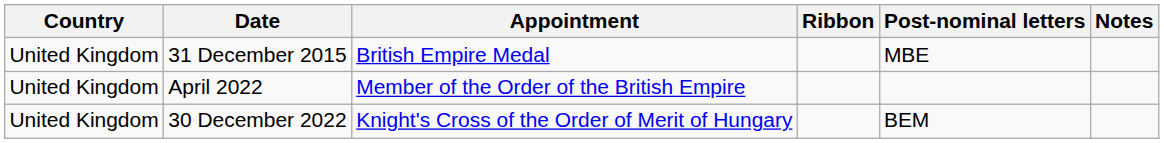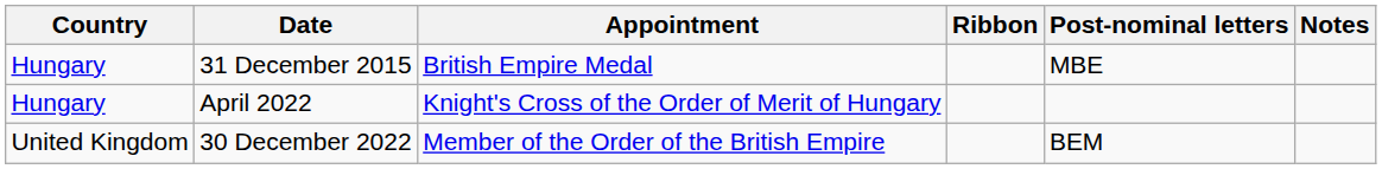 <table class="wikitable sortable">
 <tr>
 <th>Country</th>
 <th>Date</th>
 <th>Appointment</th>
 <th>Ribbon</th>
 <th>Post-nominal letters</th>
 <th>Notes</th>
 </tr>
 <tr>
-<td>United Kingdom</td>
+<td><a href='#'>Hungary</a></td>
 <td>31 December 2015</td>
 <td><a href='#'>British Empire Medal</a></td>
 <td></td>
 <td>MBE</td>
 <td></td>
 </tr>
 <tr>
-<td>United Kingdom</td>
+<td><a href='#'>Hungary</a></td>
 <td>April 2022</td>
-<td><a href='#'>Member of the Order of the British Empire</a></td>
+<td><a href='#'>Knight's Cross of the Order of Merit of Hungary</a></td>
 <td></td>
 <td></td>
 <td></td>
 </tr>
 <tr>
 <td>United Kingdom</td>
 <td>30 December 2022</td>
-<td><a href='#'>Knight's Cross of the Order of Merit of Hungary</a></td>
+<td><a href='#'>Member of the Order of the British Empire</a></td>
 <td></td>
 <td>BEM</td>
 <td></td>
 </tr>
 </table>
